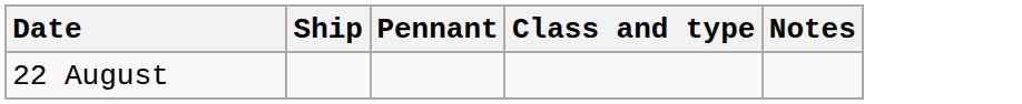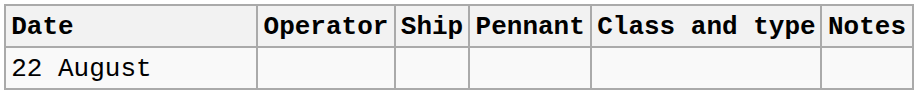 <table class="wikitable nowraplinks">
 <tr>
 <th style="text-align: left" width="120">Date</th>
+<th style="text-align: left">Operator</th>
 <th style="text-align: left">Ship</th>
 <th style="text-align: left">Pennant</th>
 <th style="text-align: left">Class and type</th>
 <th style="text-align: left">Notes</th>
 </tr>
 <tr ---->
 <td>22 August</td>
+<td></td>
 <td><strong></strong></td>
 <td></td>
 <td></td>
 <td></td>
 </tr>
 </table>
